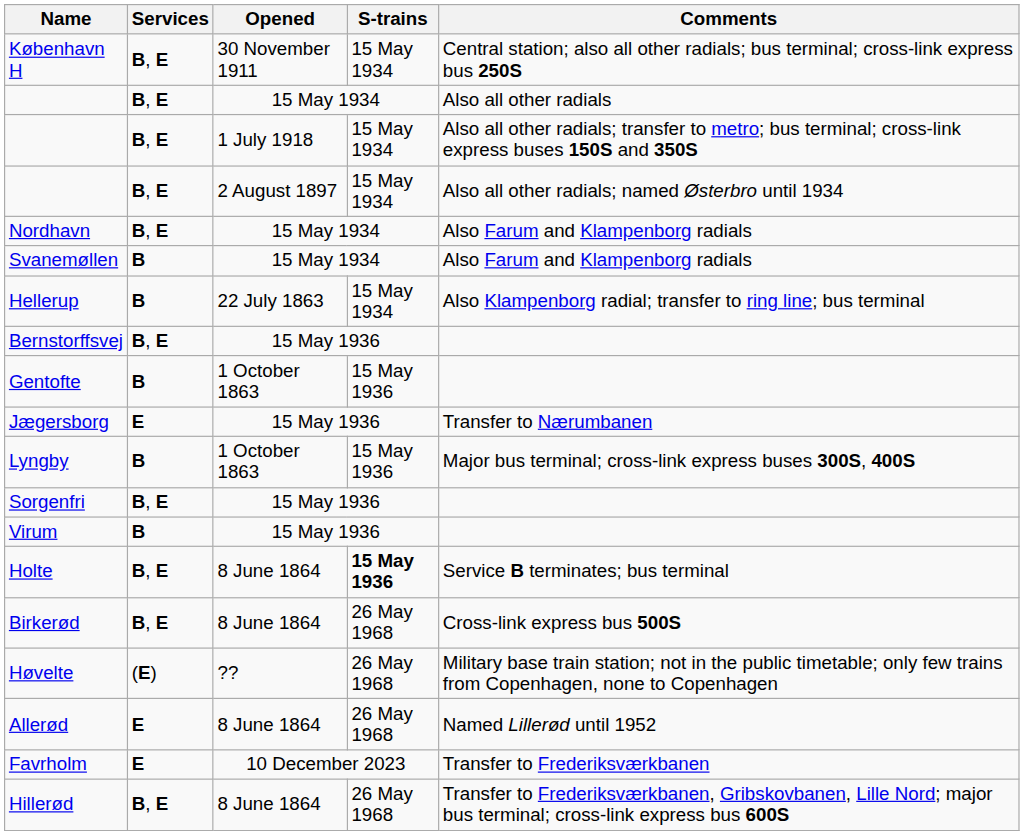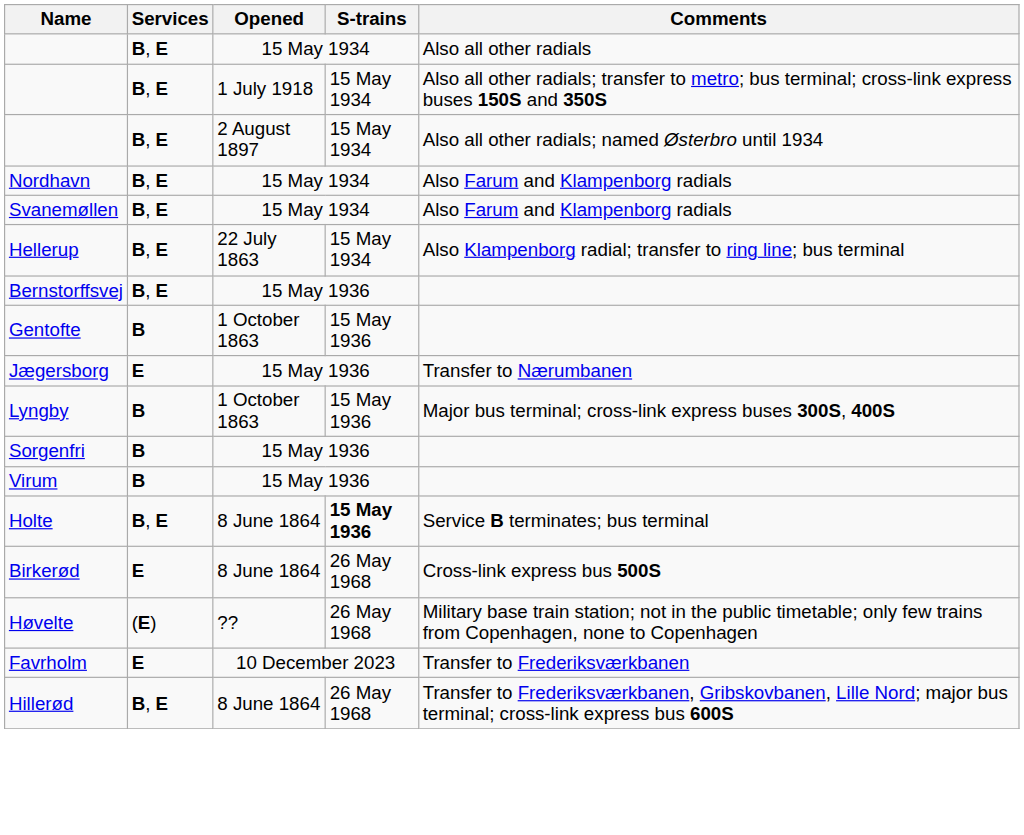 <table class="wikitable">
 <tr align=center>
 <th>Name</th>
 <th>Services</th>
 <th>Opened</th>
 <th>S-trains</th>
 <th>Comments</th>
-</tr>
-<tr>
-<td><a href='#'>København H</a></td>
-<td><strong>B</strong>, <strong>E</strong></td>
-<td>30 November 1911</td>
-<td>15 May 1934</td>
-<td>Central station; also all other radials; bus terminal; cross-link express bus <strong>250S</strong></td>
 </tr>
 <tr>
 <td></td>
 <td><strong>B</strong>, <strong>E</strong></td>
 <td colspan=2 align=center>15 May 1934</td>
 <td>Also all other radials</td>
 </tr>
 <tr>
 <td></td>
 <td><strong>B</strong>, <strong>E</strong></td>
 <td>1 July 1918</td>
 <td>15 May 1934</td>
 <td>Also all other radials; transfer to <a href='#'>metro</a>; bus terminal; cross-link express buses <strong>150S</strong> and <strong>350S</strong></td>
 </tr>
 <tr>
 <td></td>
 <td><strong>B</strong>, <strong>E</strong></td>
 <td>2 August 1897</td>
 <td>15 May 1934</td>
 <td>Also all other radials; named <em>Østerbro</em> until 1934</td>
 </tr>
 <tr>
 <td><a href='#'>Nordhavn</a></td>
 <td><strong>B</strong>, <strong>E</strong></td>
 <td colspan=2 align=center>15 May 1934</td>
 <td>Also <a href='#'>Farum</a> and <a href='#'>Klampenborg</a> radials</td>
 </tr>
 <tr>
 <td><a href='#'>Svanemøllen</a></td>
-<td><strong>B</strong></td>
+<td><strong>B</strong>, <strong>E</strong></td>
 <td colspan=2 align=center>15 May 1934</td>
 <td>Also <a href='#'>Farum</a> and <a href='#'>Klampenborg</a> radials</td>
 </tr>
 <tr>
 <td><a href='#'>Hellerup</a></td>
-<td><strong>B</strong></td>
+<td><strong>B</strong>, <strong>E</strong></td>
 <td>22 July 1863</td>
 <td>15 May 1934</td>
 <td>Also <a href='#'>Klampenborg</a> radial; transfer to <a href='#'>ring line</a>; bus terminal</td>
 </tr>
 <tr>
 <td><a href='#'>Bernstorffsvej</a></td>
 <td><strong>B</strong>, <strong>E</strong></td>
 <td colspan=2 align=center>15 May 1936</td>
 <td></td>
 </tr>
 <tr>
 <td><a href='#'>Gentofte</a></td>
 <td><strong>B</strong></td>
 <td>1 October 1863</td>
 <td>15 May 1936</td>
 <td></td>
 </tr>
 <tr>
 <td><a href='#'>Jægersborg</a></td>
 <td><strong>E</strong></td>
 <td colspan=2 align=center>15 May 1936</td>
 <td>Transfer to <a href='#'>Nærumbanen</a></td>
 </tr>
 <tr>
 <td><a href='#'>Lyngby</a></td>
 <td><strong>B</strong></td>
 <td>1 October 1863</td>
 <td>15 May 1936</td>
 <td>Major bus terminal; cross-link express buses <strong>300S</strong>, <strong>400S</strong></td>
 </tr>
 <tr>
 <td><a href='#'>Sorgenfri</a></td>
-<td><strong>B</strong>, <strong>E</strong></td>
+<td><strong>B</strong></td>
 <td colspan=2 align=center>15 May 1936</td>
 <td></td>
 </tr>
 <tr>
 <td><a href='#'>Virum</a></td>
 <td><strong>B</strong></td>
 <td colspan=2 align=center>15 May 1936</td>
 <td></td>
 </tr>
 <tr>
 <td><a href='#'>Holte</a></td>
 <td><strong>B</strong>, <strong>E</strong></td>
 <td>8 June 1864</td>
 <td><strong>15 May 1936</strong></td>
 <td>Service <strong>B</strong> terminates; bus terminal</td>
 </tr>
 <tr>
 <td><a href='#'>Birkerød</a></td>
-<td><strong>B</strong>, <strong>E</strong></td>
+<td><strong>E</strong></td>
 <td>8 June 1864</td>
 <td>26 May 1968</td>
 <td>Cross-link express bus <strong>500S</strong></td>
 </tr>
 <tr>
 <td><a href='#'>Høvelte</a></td>
 <td>(<strong>E</strong>)</td>
 <td>??</td>
 <td>26 May 1968</td>
 <td>Military base train station; not in the public timetable; only few trains from Copenhagen, none to Copenhagen</td>
-</tr>
-<tr>
-<td><a href='#'>Allerød</a></td>
-<td><strong>E</strong></td>
-<td>8 June 1864</td>
-<td>26 May 1968</td>
-<td>Named <em>Lillerød</em> until 1952</td>
 </tr>
 <tr>
 <td><a href='#'>Favrholm</a></td>
 <td><strong>E</strong></td>
 <td colspan=2 align=center>10 December 2023</td>
 <td>Transfer to <a href='#'>Frederiksværkbanen</a></td>
 </tr>
 <tr>
 <td><a href='#'>Hillerød</a></td>
 <td><strong>B</strong>, <strong>E</strong></td>
 <td>8 June 1864</td>
 <td>26 May 1968</td>
 <td>Transfer to <a href='#'>Frederiksværkbanen</a>, <a href='#'>Gribskovbanen</a>, <a href='#'>Lille Nord</a>; major bus terminal; cross-link express bus <strong>600S</strong></td>
 </tr>
 </table>
